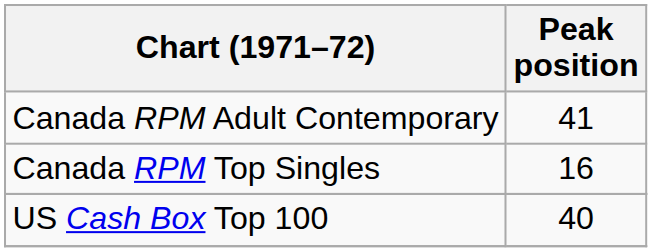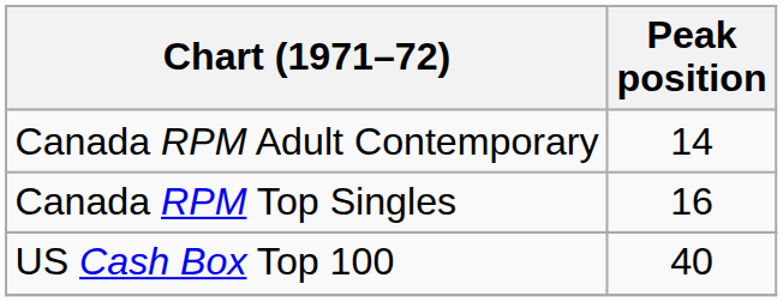 <table class="wikitable sortable">
 <tr>
 <th align="left">Chart (1971–72)</th>
 <th align="center">Peak<br>position</th>
 </tr>
 <tr>
 <td>Canada <em>RPM</em> Adult Contemporary</td>
-<td style="text-align:center;">41</td>
+<td style="text-align:center;">14</td>
 </tr>
 <tr>
 <td>Canada <em><a href='#'>RPM</a></em> Top Singles</td>
 <td style="text-align:center;">16</td>
 </tr>
 <tr>
 </tr>
 <tr>
 </tr>
 <tr>
 <td>US <a href='#'><em>Cash Box</em></a> Top 100</td>
 <td align="center">40</td>
 </tr>
 <tr>
 </tr>
 </table>
